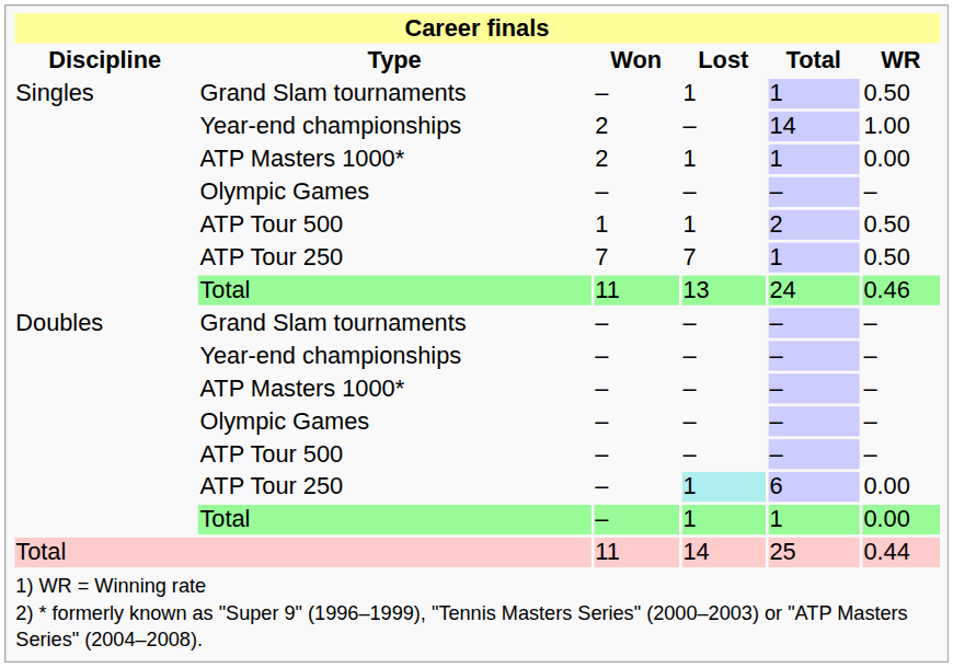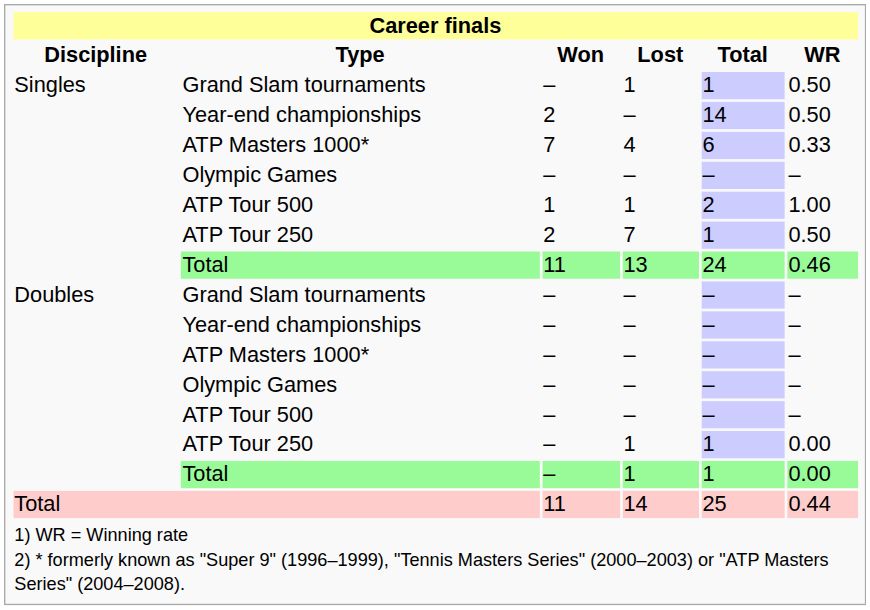 <table class="infobox vcard vevent" style="width:40%;">
 <tr bgcolor=FFFF99>
 <th colspan="6">Career finals</th>
 </tr>
 <tr>
 <th>Discipline</th>
 <th>Type</th>
 <th>Won</th>
 <th>Lost</th>
 <th>Total</th>
 <th>WR</th>
 </tr>
 <tr>
 <td rowspan="7">Singles</td>
 <td>Grand Slam tournaments</td>
 <td>–</td>
 <td>1</td>
 <td bgcolor="CCCCFF">1</td>
 <td>0.50</td>
 </tr>
 <tr>
 <td>Year-end championships</td>
 <td>2</td>
 <td>–</td>
 <td bgcolor="CCCCFF">14</td>
-<td>1.00</td>
+<td>0.50</td>
 </tr>
 <tr>
 <td>ATP Masters 1000*</td>
-<td>2</td>
-<td>1</td>
-<td bgcolor="CCCCFF">1</td>
-<td>0.00</td>
+<td>7</td>
+<td>4</td>
+<td bgcolor="CCCCFF">6</td>
+<td>0.33</td>
 </tr>
 <tr>
 <td>Olympic Games</td>
 <td>–</td>
 <td>–</td>
 <td bgcolor="CCCCFF">–</td>
 <td>–</td>
 </tr>
 <tr>
 <td>ATP Tour 500</td>
 <td>1</td>
 <td>1</td>
 <td bgcolor="CCCCFF">2</td>
-<td>0.50</td>
+<td>1.00</td>
 </tr>
 <tr>
 <td>ATP Tour 250</td>
-<td>7</td>
+<td>2</td>
 <td>7</td>
 <td bgcolor="CCCCFF">1</td>
 <td>0.50</td>
 </tr>
 <tr bgcolor="98fb98">
 <td>Total</td>
 <td>11</td>
 <td>13</td>
 <td>24</td>
 <td>0.46</td>
 </tr>
 <tr>
 <td rowspan="7">Doubles</td>
 <td>Grand Slam tournaments</td>
 <td>–</td>
 <td>–</td>
 <td bgcolor="CCCCFF">–</td>
 <td>–</td>
 </tr>
 <tr>
 <td>Year-end championships</td>
 <td>–</td>
 <td>–</td>
 <td bgcolor="CCCCFF">–</td>
 <td>–</td>
 </tr>
 <tr>
 <td>ATP Masters 1000*</td>
 <td>–</td>
 <td>–</td>
 <td bgcolor="CCCCFF">–</td>
 <td>–</td>
 </tr>
 <tr>
 <td>Olympic Games</td>
 <td>–</td>
 <td>–</td>
 <td bgcolor="CCCCFF">–</td>
 <td>–</td>
 </tr>
 <tr>
 <td>ATP Tour 500</td>
 <td>–</td>
 <td>–</td>
 <td bgcolor="CCCCFF">–</td>
 <td>–</td>
 </tr>
 <tr>
 <td>ATP Tour 250</td>
 <td>–</td>
-<td style="background: paleturquoise;">1</td>
-<td bgcolor="CCCCFF">6</td>
+<td>1</td>
+<td bgcolor="CCCCFF">1</td>
 <td>0.00</td>
 </tr>
 <tr bgcolor="98fb98">
 <td>Total</td>
 <td>–</td>
 <td>1</td>
 <td>1</td>
 <td>0.00</td>
 </tr>
 <tr bgcolor="FFCCCC">
 <td colspan="2">Total</td>
 <td>11</td>
 <td>14</td>
 <td>25</td>
 <td>0.44</td>
 </tr>
 <tr>
 <td colspan="6"><small>1) WR = Winning rate <br>2) * formerly known as "Super 9" (1996–1999), "Tennis Masters Series" (2000–2003) or "ATP Masters Series" (2004–2008).</small></td>
 </tr>
 </table>
